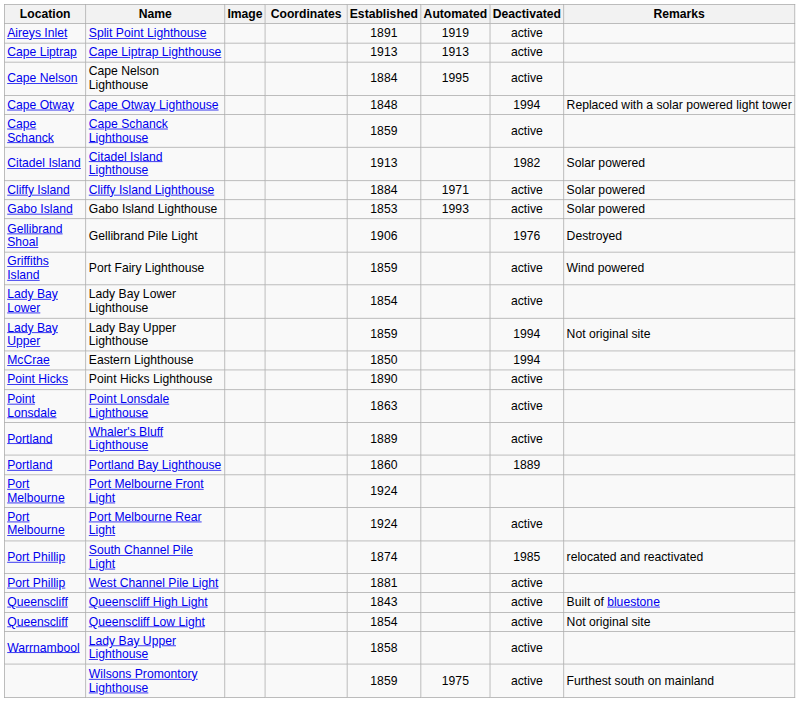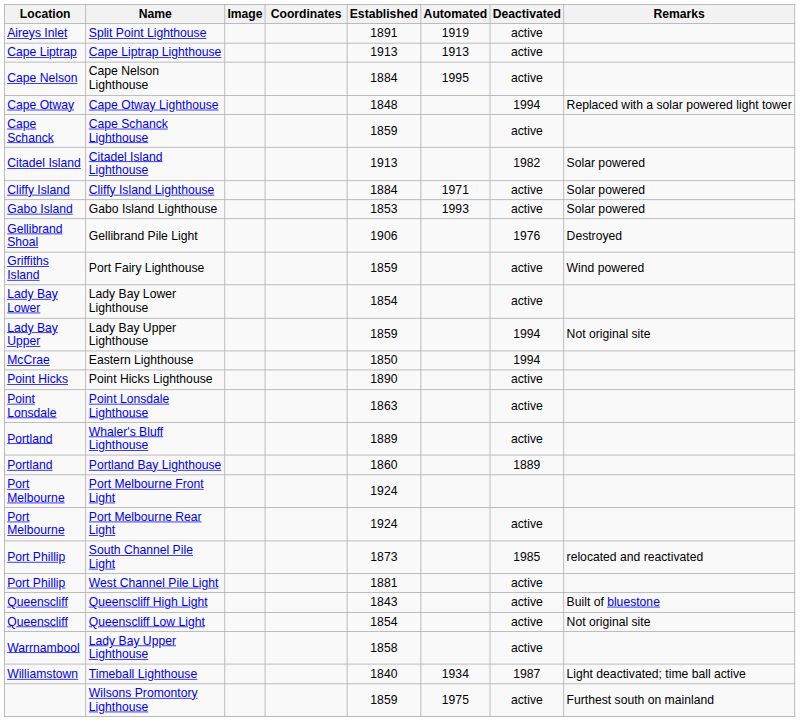 <table class="wikitable sortable">
 <tr>
 <th width="100">Location</th>
 <th width="175">Name</th>
 <th class="unsortable">Image</th>
 <th width="100">Coordinates</th>
 <th>Established</th>
 <th>Automated</th>
 <th>Deactivated</th>
 <th>Remarks</th>
 </tr>
 <tr>
 <td><a href='#'>Aireys Inlet</a></td>
 <td><a href='#'>Split Point Lighthouse</a></td>
 <td></td>
 <td></td>
 <td style="text-align: center;">1891</td>
 <td style="text-align: center;">1919</td>
 <td style="text-align: center;">active</td>
 <td></td>
 </tr>
 <tr>
 <td><a href='#'>Cape Liptrap</a></td>
 <td><a href='#'>Cape Liptrap Lighthouse</a></td>
 <td></td>
 <td></td>
 <td style="text-align: center;">1913</td>
 <td style="text-align: center;">1913</td>
 <td style="text-align: center;">active</td>
 <td></td>
 </tr>
 <tr>
 <td><a href='#'>Cape Nelson</a></td>
 <td>Cape Nelson Lighthouse</td>
 <td></td>
 <td></td>
 <td style="text-align: center;">1884</td>
 <td style="text-align: center;">1995</td>
 <td style="text-align: center;">active</td>
 <td></td>
 </tr>
 <tr>
 <td><a href='#'>Cape Otway</a></td>
 <td><a href='#'>Cape Otway Lighthouse</a></td>
 <td></td>
 <td></td>
 <td style="text-align: center;">1848</td>
 <td></td>
 <td style="text-align: center;">1994</td>
 <td>Replaced with a solar powered light tower</td>
 </tr>
 <tr>
 <td><a href='#'>Cape Schanck</a></td>
 <td><a href='#'>Cape Schanck Lighthouse</a></td>
 <td></td>
 <td></td>
 <td style="text-align: center;">1859</td>
 <td></td>
 <td style="text-align: center;">active</td>
 <td></td>
 </tr>
 <tr>
 <td><a href='#'>Citadel Island</a></td>
 <td><a href='#'>Citadel Island Lighthouse</a></td>
 <td></td>
 <td></td>
 <td style="text-align: center;">1913</td>
 <td></td>
 <td style="text-align: center;">1982</td>
 <td>Solar powered</td>
 </tr>
 <tr>
 <td><a href='#'>Cliffy Island</a></td>
 <td><a href='#'>Cliffy Island Lighthouse</a></td>
 <td></td>
 <td></td>
 <td style="text-align: center;">1884</td>
 <td style="text-align: center;">1971</td>
 <td style="text-align: center;">active</td>
 <td>Solar powered</td>
 </tr>
 <tr>
 <td><a href='#'>Gabo Island</a></td>
 <td>Gabo Island Lighthouse</td>
 <td></td>
 <td></td>
 <td style="text-align: center;">1853</td>
 <td style="text-align: center;">1993</td>
 <td style="text-align: center;">active</td>
 <td>Solar powered</td>
 </tr>
 <tr>
 <td><a href='#'>Gellibrand Shoal</a></td>
 <td>Gellibrand Pile Light</td>
 <td></td>
 <td></td>
 <td style="text-align: center;">1906</td>
 <td></td>
 <td style="text-align: center;">1976</td>
 <td>Destroyed</td>
 </tr>
 <tr>
 <td><a href='#'>Griffiths Island</a></td>
 <td>Port Fairy Lighthouse</td>
 <td></td>
 <td></td>
 <td style="text-align: center;">1859</td>
 <td></td>
 <td style="text-align: center;">active</td>
 <td>Wind powered</td>
 </tr>
 <tr>
 <td><a href='#'>Lady Bay Lower</a></td>
 <td>Lady Bay Lower Lighthouse</td>
 <td></td>
 <td></td>
 <td style="text-align: center;">1854</td>
 <td></td>
 <td style="text-align: center;">active</td>
 <td></td>
 </tr>
 <tr>
 <td><a href='#'>Lady Bay Upper</a></td>
 <td>Lady Bay Upper Lighthouse</td>
 <td></td>
 <td></td>
 <td style="text-align: center;">1859</td>
 <td></td>
 <td style="text-align: center;">1994</td>
 <td>Not original site</td>
 </tr>
 <tr>
 <td><a href='#'>McCrae</a></td>
 <td>Eastern Lighthouse</td>
 <td></td>
 <td></td>
 <td style="text-align: center;">1850</td>
 <td></td>
 <td style="text-align: center;">1994</td>
 <td></td>
 </tr>
 <tr>
 <td><a href='#'>Point Hicks</a></td>
 <td>Point Hicks Lighthouse</td>
 <td></td>
 <td></td>
 <td style="text-align: center;">1890</td>
 <td></td>
 <td style="text-align: center;">active</td>
 <td></td>
 </tr>
 <tr>
 <td><a href='#'>Point Lonsdale</a></td>
 <td><a href='#'>Point Lonsdale Lighthouse</a></td>
 <td></td>
 <td></td>
 <td style="text-align: center;">1863</td>
 <td></td>
 <td style="text-align: center;">active</td>
 <td></td>
 </tr>
 <tr>
 <td><a href='#'>Portland</a></td>
 <td><a href='#'>Whaler's Bluff Lighthouse</a></td>
 <td></td>
 <td></td>
 <td style="text-align: center;">1889</td>
 <td></td>
 <td style="text-align: center;">active</td>
 <td></td>
 </tr>
 <tr>
 <td><a href='#'>Portland</a></td>
 <td><a href='#'>Portland Bay Lighthouse</a></td>
 <td></td>
 <td></td>
 <td style="text-align: center;">1860</td>
 <td></td>
 <td style="text-align: center;">1889</td>
 <td></td>
 </tr>
 <tr>
 <td><a href='#'>Port Melbourne</a></td>
 <td><a href='#'>Port Melbourne Front Light</a></td>
 <td></td>
 <td></td>
 <td style="text-align: center;">1924</td>
 <td></td>
 <td></td>
 <td></td>
 </tr>
 <tr>
 <td><a href='#'>Port Melbourne</a></td>
 <td><a href='#'>Port Melbourne Rear Light</a></td>
 <td></td>
 <td></td>
 <td style="text-align: center;">1924</td>
 <td></td>
 <td style="text-align: center;">active</td>
 <td></td>
 </tr>
 <tr>
 <td><a href='#'>Port Phillip</a></td>
 <td><a href='#'>South Channel Pile Light</a></td>
 <td></td>
 <td></td>
-<td style="text-align: center;">1874</td>
+<td style="text-align: center;">1873</td>
 <td></td>
 <td style="text-align: center;">1985</td>
 <td>relocated and reactivated</td>
 </tr>
 <tr>
 <td><a href='#'>Port Phillip</a></td>
 <td><a href='#'>West Channel Pile Light</a></td>
 <td></td>
 <td></td>
 <td style="text-align: center;">1881</td>
 <td></td>
 <td style="text-align: center;">active</td>
 <td></td>
 </tr>
 <tr>
 <td><a href='#'>Queenscliff</a></td>
 <td><a href='#'>Queenscliff High Light</a></td>
 <td></td>
 <td></td>
 <td style="text-align: center;">1843</td>
 <td></td>
 <td style="text-align: center;">active</td>
 <td>Built of <a href='#'>bluestone</a></td>
 </tr>
 <tr>
 <td><a href='#'>Queenscliff</a></td>
 <td><a href='#'>Queenscliff Low Light</a></td>
 <td></td>
 <td></td>
 <td style="text-align: center;">1854</td>
 <td></td>
 <td style="text-align: center;">active</td>
 <td>Not original site</td>
 </tr>
 <tr>
 <td><a href='#'>Warrnambool</a></td>
 <td><a href='#'>Lady Bay Upper Lighthouse</a></td>
 <td></td>
 <td></td>
 <td style="text-align: center;">1858</td>
 <td style="text-align: center;"></td>
 <td style="text-align: center;">active</td>
 <td></td>
 </tr>
 <tr>
+<td><a href='#'>Williamstown</a></td>
+<td><a href='#'>Timeball Lighthouse</a></td>
+<td></td>
+<td></td>
+<td style="text-align: center;">1840</td>
+<td style="text-align: center;">1934</td>
+<td style="text-align: center;">1987</td>
+<td>Light deactivated; time ball active</td>
+</tr>
+<tr>
 <td></td>
 <td><a href='#'>Wilsons Promontory Lighthouse</a></td>
 <td></td>
 <td></td>
 <td style="text-align: center;">1859</td>
 <td style="text-align: center;">1975</td>
 <td style="text-align: center;">active</td>
 <td>Furthest south on mainland</td>
 </tr>
 </table>
